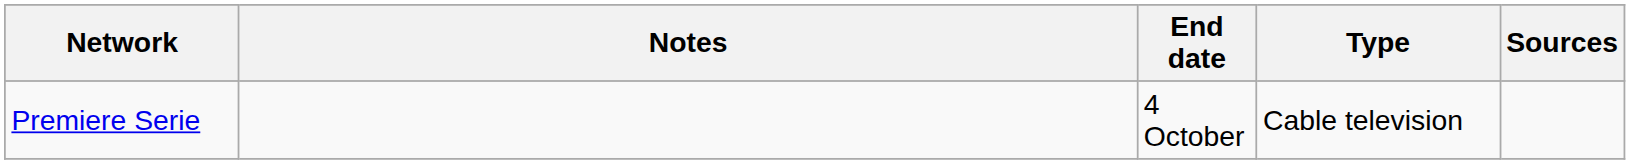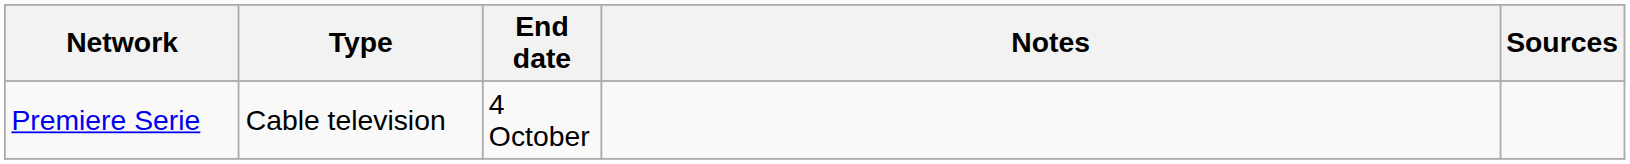 <table class="wikitable">
 <tr>
 <th style="text-align:center; width:125px">Network</th>
+<th style="text-align:center; width:130px">Type</th>
+<th style="text-align:center; width:60px">End date</th>
 <th style="text-align:center; width:500px">Notes</th>
-<th style="text-align:center; width:60px">End date</th>
-<th style="text-align:center; width:130px">Type</th>
 <th style="text-align:center; width:30px">Sources</th>
 </tr>
 <tr>
 <td><a href='#'>Premiere Serie</a></td>
+<td>Cable television</td>
+<td>4 October</td>
 <td></td>
-<td>4 October</td>
-<td>Cable television</td>
 <td></td>
 </tr>
 </table>
